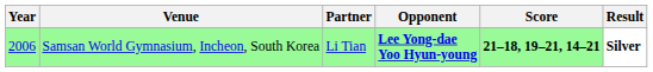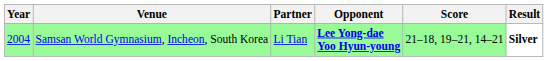 <table class="sortable wikitable" style="font-size: 90%;">
 <tr>
 <th>Year</th>
 <th>Venue</th>
 <th>Partner</th>
 <th>Opponent</th>
 <th>Score</th>
 <th>Result</th>
 </tr>
 <tr style="background:#98FB98">
-<td align="center"><a href='#'>2006</a></td>
+<td align="center"><a href='#'>2004</a></td>
 <td align="left"><a href='#'>Samsan World Gymnasium</a>, <a href='#'>Incheon</a>, South Korea</td>
 <td align="left"> <a href='#'>Li Tian</a></td>
 <td align="left"><strong> <a href='#'>Lee Yong-dae</a><br> <a href='#'>Yoo Hyun-young</a></strong></td>
-<td align="left"><strong>21–18, 19–21, 14–21</strong></td>
+<td align="left">21–18, 19–21, 14–21</td>
 <td style="text-align:left; background:white"> <strong>Silver</strong></td>
 </tr>
 </table>
